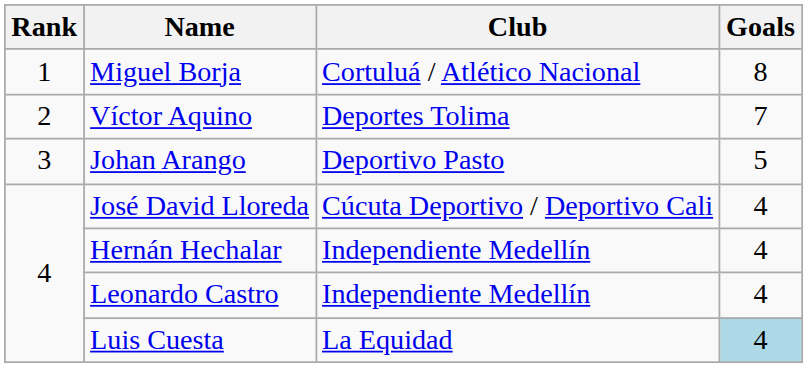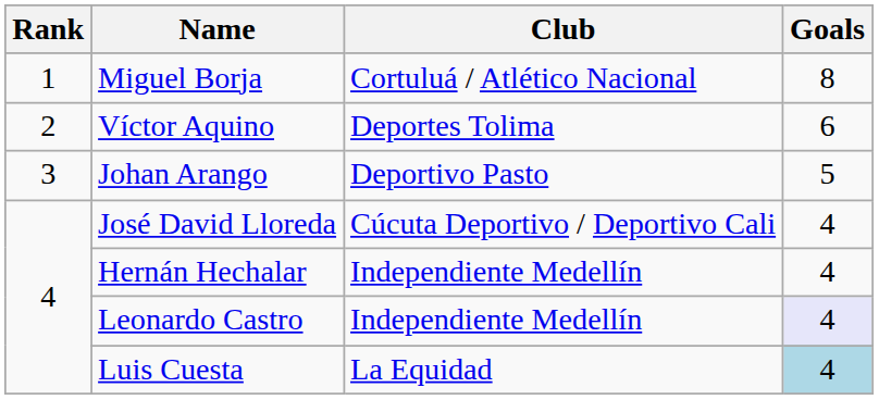 <table class="wikitable" border="1">
 <tr>
 <th>Rank</th>
 <th>Name</th>
 <th>Club</th>
 <th>Goals</th>
 </tr>
 <tr>
 <td align=center>1</td>
 <td> <a href='#'>Miguel Borja</a></td>
 <td><a href='#'>Cortuluá</a> / <a href='#'>Atlético Nacional</a></td>
 <td align=center>8</td>
 </tr>
 <tr>
 <td align=center>2</td>
 <td> <a href='#'>Víctor Aquino</a></td>
 <td><a href='#'>Deportes Tolima</a></td>
-<td align=center>7</td>
+<td align=center>6</td>
 </tr>
 <tr>
 <td align=center>3</td>
 <td> <a href='#'>Johan Arango</a></td>
 <td><a href='#'>Deportivo Pasto</a></td>
 <td align=center>5</td>
 </tr>
 <tr>
 <td rowspan=4 align=center>4</td>
 <td> <a href='#'>José David Lloreda</a></td>
 <td><a href='#'>Cúcuta Deportivo</a> / <a href='#'>Deportivo Cali</a></td>
 <td align=center>4</td>
 </tr>
 <tr>
 <td> <a href='#'>Hernán Hechalar</a></td>
 <td><a href='#'>Independiente Medellín</a></td>
 <td align=center>4</td>
 </tr>
 <tr>
 <td> <a href='#'>Leonardo Castro</a></td>
 <td><a href='#'>Independiente Medellín</a></td>
-<td align=center>4</td>
+<td align=center style="background: lavender;">4</td>
 </tr>
 <tr>
 <td> <a href='#'>Luis Cuesta</a></td>
 <td><a href='#'>La Equidad</a></td>
 <td align=center style="background: lightblue;">4</td>
 </tr>
 </table>
